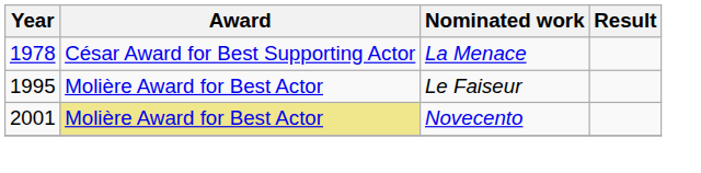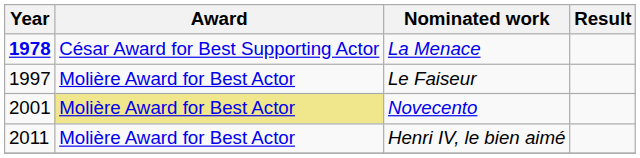 <table class = "wikitable">
 <tr>
 <th>Year</th>
 <th>Award</th>
 <th>Nominated work</th>
 <th>Result</th>
 </tr>
 <tr>
-<td><a href='#'>1978</a></td>
+<td><strong><a href='#'>1978</a></strong></td>
 <td><a href='#'>César Award for Best Supporting Actor</a></td>
 <td><em><a href='#'>La Menace</a></em></td>
 <td></td>
 </tr>
 <tr>
-<td>1995</td>
+<td>1997</td>
 <td><a href='#'>Molière Award for Best Actor</a></td>
 <td><em>Le Faiseur</em></td>
 <td></td>
 </tr>
 <tr>
 <td>2001</td>
 <td style="background: khaki;"><a href='#'>Molière Award for Best Actor</a></td>
 <td><em><a href='#'>Novecento</a></em></td>
 <td></td>
 </tr>
 <tr>
+<td>2011</td>
+<td><a href='#'>Molière Award for Best Actor</a></td>
+<td><em>Henri IV, le bien aimé</em></td>
+<td></td>
+</tr>
+<tr>
 </tr>
 </table>
